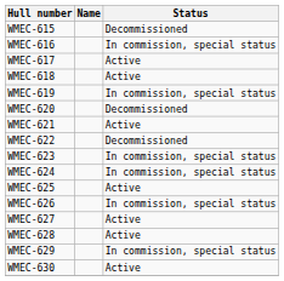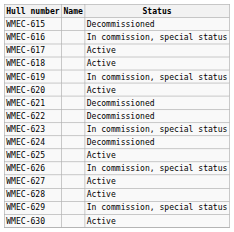 <table class="wikitable">
 <tr>
 <th>Hull number</th>
 <th>Name</th>
 <th>Status</th>
 </tr>
 <tr>
 <td>WMEC-615</td>
 <td></td>
 <td>Decommissioned</td>
 </tr>
 <tr>
 <td>WMEC-616</td>
 <td></td>
 <td>In commission, special status</td>
 </tr>
 <tr>
 <td>WMEC-617</td>
 <td></td>
 <td>Active</td>
 </tr>
 <tr>
 <td>WMEC-618</td>
 <td></td>
 <td>Active</td>
 </tr>
 <tr>
 <td>WMEC-619</td>
 <td></td>
 <td>In commission, special status</td>
 </tr>
 <tr>
 <td>WMEC-620</td>
 <td></td>
-<td>Decommissioned</td>
+<td>Active</td>
 </tr>
 <tr>
 <td>WMEC-621</td>
 <td></td>
-<td>Active</td>
+<td>Decommissioned</td>
 </tr>
 <tr>
 <td>WMEC-622</td>
 <td></td>
 <td>Decommissioned</td>
 </tr>
 <tr>
 <td>WMEC-623</td>
 <td></td>
 <td>In commission, special status</td>
 </tr>
 <tr>
 <td>WMEC-624</td>
 <td></td>
-<td>In commission, special status</td>
+<td>Decommissioned</td>
 </tr>
 <tr>
 <td>WMEC-625</td>
 <td></td>
 <td>Active</td>
 </tr>
 <tr>
 <td>WMEC-626</td>
 <td></td>
 <td>In commission, special status</td>
 </tr>
 <tr>
 <td>WMEC-627</td>
 <td></td>
 <td>Active</td>
 </tr>
 <tr>
 <td>WMEC-628</td>
 <td></td>
 <td>Active</td>
 </tr>
 <tr>
 <td>WMEC-629</td>
 <td></td>
 <td>In commission, special status</td>
 </tr>
 <tr>
 <td>WMEC-630</td>
 <td></td>
 <td>Active</td>
 </tr>
 <tr>
 </tr>
 </table>
